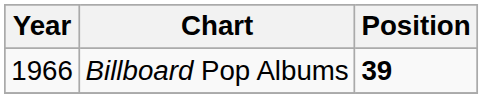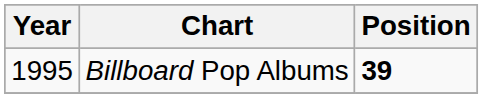 <table class="wikitable">
 <tr>
 <th>Year</th>
 <th>Chart</th>
 <th>Position</th>
 </tr>
 <tr>
-<td>1966</td>
+<td>1995</td>
 <td><em>Billboard</em> Pop Albums</td>
 <td><strong>39</strong></td>
 </tr>
 <tr>
 </tr>
 </table>
